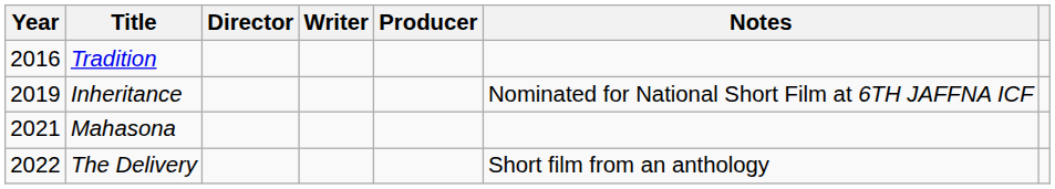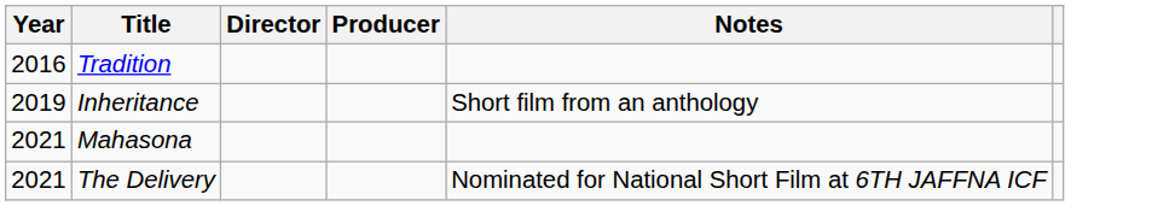 <table class="wikitable plainrowheaders sortable">
 <tr>
 <th>Year</th>
 <th>Title</th>
 <th>Director</th>
-<th>Writer</th>
 <th>Producer</th>
 <th>Notes</th>
 <th class="unsortable"></th>
 </tr>
 <tr>
 <td>2016</td>
 <td><a href='#'><em>Tradition</em></a></td>
 <td></td>
 <td></td>
 <td></td>
 <td></td>
-<td></td>
 </tr>
 <tr>
 <td>2019</td>
 <td><em>Inheritance</em></td>
 <td></td>
 <td></td>
-<td></td>
-<td>Nominated for National Short Film at <em>6TH JAFFNA ICF</em></td>
+<td>Short film from an anthology</td>
 <td></td>
 </tr>
 <tr>
 <td>2021</td>
 <td><em>Mahasona</em></td>
 <td></td>
 <td></td>
 <td></td>
 <td></td>
-<td></td>
 </tr>
 <tr>
-<td>2022</td>
+<td>2021</td>
 <td><em>The Delivery</em></td>
 <td></td>
 <td></td>
-<td></td>
-<td>Short film from an anthology</td>
+<td>Nominated for National Short Film at <em>6TH JAFFNA ICF</em></td>
 <td></td>
 </tr>
 </table>
